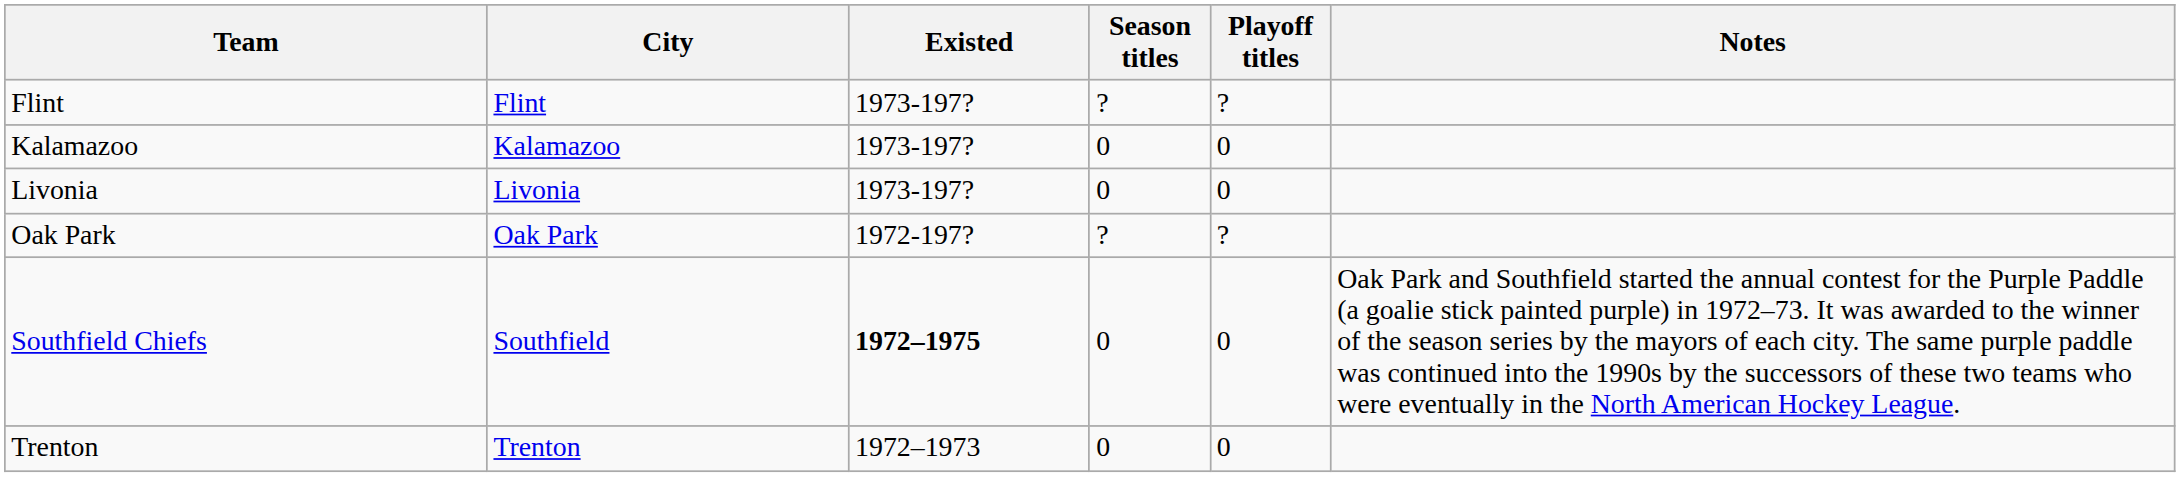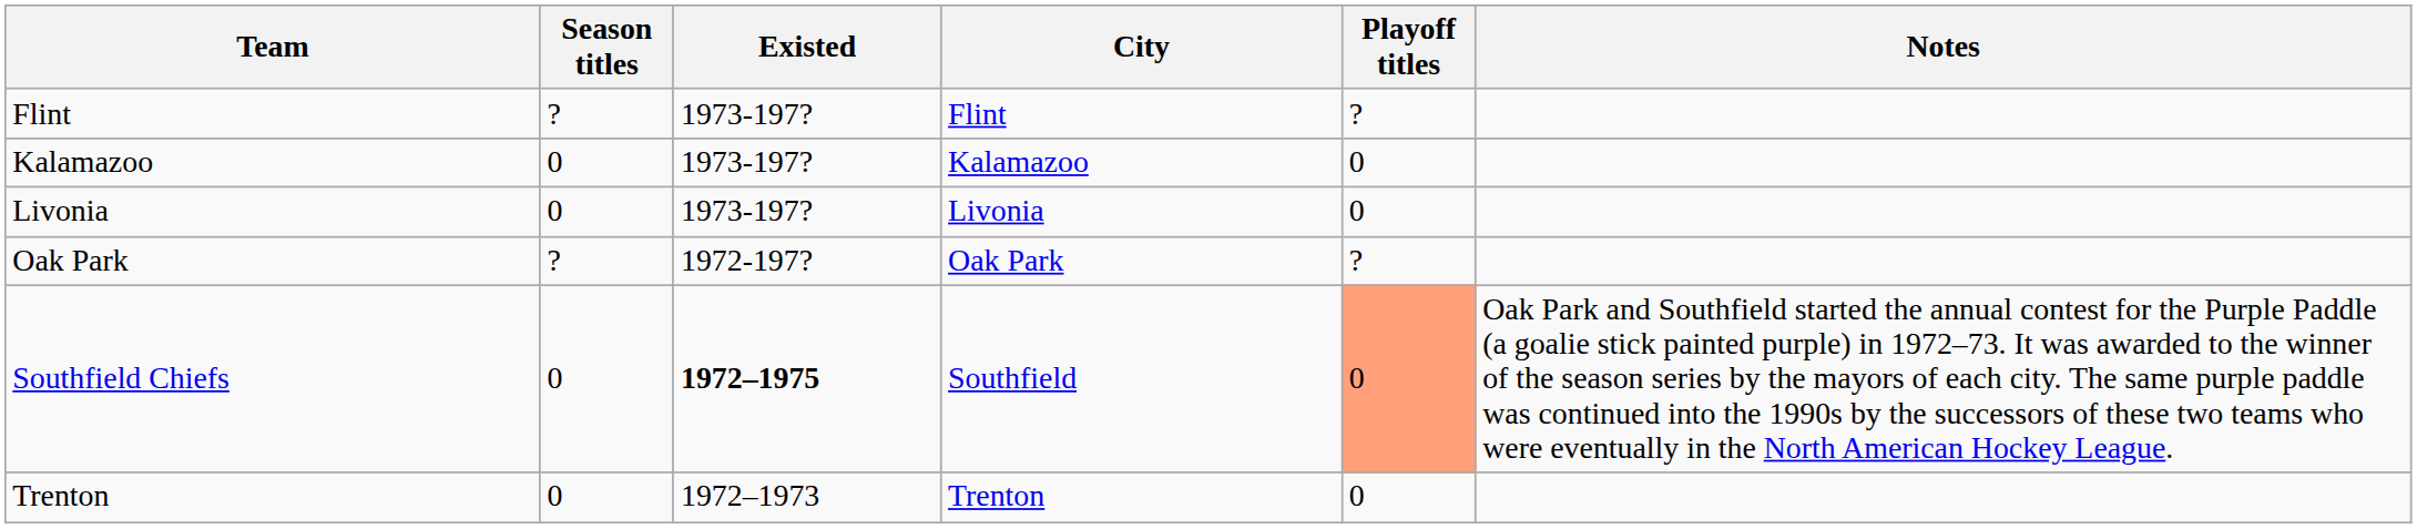 <table class="wikitable">
 <tr>
 <th bgcolor="#DDDDFF" width="20%">Team</th>
+<th bgcolor="#DDDDFF" width="5%">Season titles</th>
+<th bgcolor="#DDDDFF" width="10%">Existed</th>
 <th bgcolor="#DDDDFF" width="15%">City</th>
-<th bgcolor="#DDDDFF" width="10%">Existed</th>
-<th bgcolor="#DDDDFF" width="5%">Season titles</th>
 <th bgcolor="#DDDDFF" width="5%">Playoff titles</th>
 <th bgcolor="#DDDDFF" width="35%">Notes</th>
 </tr>
 <tr>
 <td>Flint</td>
+<td>?</td>
+<td>1973-197?</td>
 <td><a href='#'>Flint</a></td>
-<td>1973-197?</td>
-<td>?</td>
 <td>?</td>
 <td></td>
 </tr>
 <tr>
 <td>Kalamazoo</td>
+<td>0</td>
+<td>1973-197?</td>
 <td><a href='#'>Kalamazoo</a></td>
-<td>1973-197?</td>
-<td>0</td>
 <td>0</td>
 <td></td>
 </tr>
 <tr>
 <td>Livonia</td>
+<td>0</td>
+<td>1973-197?</td>
 <td><a href='#'>Livonia</a></td>
-<td>1973-197?</td>
-<td>0</td>
 <td>0</td>
 <td></td>
 </tr>
 <tr>
 <td>Oak Park</td>
+<td>?</td>
+<td>1972-197?</td>
 <td><a href='#'>Oak Park</a></td>
-<td>1972-197?</td>
-<td>?</td>
 <td>?</td>
 <td></td>
 </tr>
 <tr>
 <td><a href='#'>Southfield Chiefs</a></td>
+<td>0</td>
+<td><strong>1972–1975</strong></td>
 <td><a href='#'>Southfield</a></td>
-<td><strong>1972–1975</strong></td>
-<td>0</td>
-<td>0</td>
+<td style="background: lightsalmon;">0</td>
 <td>Oak Park and Southfield started the annual contest for the Purple Paddle (a goalie stick painted purple) in 1972–73.  It was awarded to the winner of the season series by the mayors of each city. The same purple paddle was continued into the 1990s by the successors of these two teams who were eventually in the <a href='#'>North American Hockey League</a>.</td>
 </tr>
 <tr>
 <td>Trenton</td>
+<td>0</td>
+<td>1972–1973</td>
 <td><a href='#'>Trenton</a></td>
-<td>1972–1973</td>
-<td>0</td>
 <td>0</td>
 <td></td>
 </tr>
 </table>
